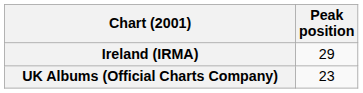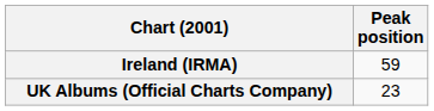 <table class="wikitable sortable plainrowheaders" border="1">
 <tr>
 <th scope="col" style="width:20em;">Chart (2001)</th>
 <th scope="col">Peak<br>position</th>
 </tr>
 <tr>
 <th scope="row">Ireland (IRMA)</th>
-<td align="center">29</td>
+<td align="center">59</td>
 </tr>
 <tr>
 <th scope="row">UK Albums (Official Charts Company)</th>
 <td align="center">23</td>
 </tr>
 </table>
